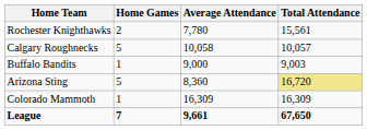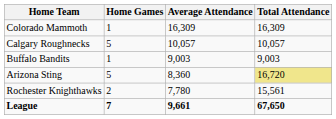 <table class="wikitable sortable">
 <tr>
 <th>Home Team</th>
 <th>Home Games</th>
 <th>Average Attendance</th>
 <th>Total Attendance</th>
 </tr>
 <tr>
-<td>Rochester Knighthawks</td>
-<td>2</td>
-<td>7,780</td>
-<td>15,561</td>
+<td>Colorado Mammoth</td>
+<td>1</td>
+<td>16,309</td>
+<td>16,309</td>
 </tr>
 <tr>
 <td>Calgary Roughnecks</td>
 <td>5</td>
-<td>10,058</td>
+<td>10,057</td>
 <td>10,057</td>
 </tr>
 <tr>
 <td>Buffalo Bandits</td>
 <td>1</td>
-<td>9,000</td>
+<td>9,003</td>
 <td>9,003</td>
 </tr>
 <tr>
 <td>Arizona Sting</td>
 <td>5</td>
 <td>8,360</td>
 <td style="background: khaki;">16,720</td>
 </tr>
 <tr>
-<td>Colorado Mammoth</td>
-<td>1</td>
-<td>16,309</td>
-<td>16,309</td>
+<td>Rochester Knighthawks</td>
+<td>2</td>
+<td>7,780</td>
+<td>15,561</td>
 </tr>
 <tr class="sortbottom">
 <td><strong>League</strong></td>
 <td><strong>7</strong></td>
 <td><strong>9,661</strong></td>
 <td><strong>67,650</strong></td>
 </tr>
 </table>
